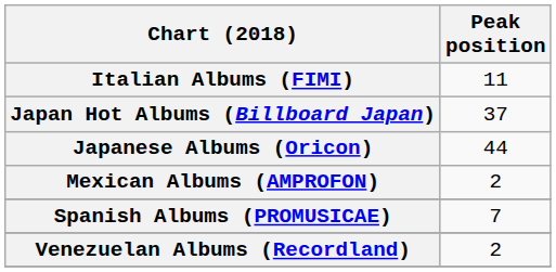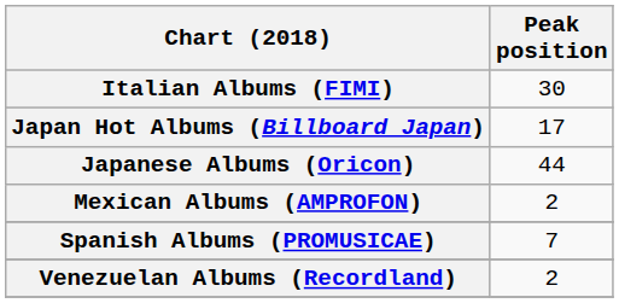 <table class="wikitable sortable plainrowheaders" style="text-align:center">
 <tr>
 <th scope="col">Chart (2018)</th>
 <th scope="col">Peak<br> position</th>
 </tr>
 <tr>
 <th scope="row">Italian Albums (<a href='#'>FIMI</a>)</th>
-<td>11</td>
+<td>30</td>
 </tr>
 <tr>
 <th scope="row">Japan Hot Albums (<em><a href='#'>Billboard Japan</a></em>)</th>
-<td>37</td>
+<td>17</td>
 </tr>
 <tr>
 <th scope="row">Japanese Albums (<a href='#'>Oricon</a>)</th>
 <td>44</td>
 </tr>
 <tr>
 <th scope="row">Mexican Albums (<a href='#'>AMPROFON</a>)</th>
 <td>2</td>
 </tr>
 <tr>
 </tr>
 <tr>
 <th scope="row">Spanish Albums (<a href='#'>PROMUSICAE</a>)</th>
 <td>7</td>
 </tr>
 <tr>
 </tr>
 <tr>
 </tr>
 <tr>
 </tr>
 <tr>
 </tr>
 <tr>
 <th scope="row">Venezuelan Albums (<a href='#'>Recordland</a>)</th>
 <td style="text-align:center;">2</td>
 </tr>
 <tr>
 </tr>
 </table>
